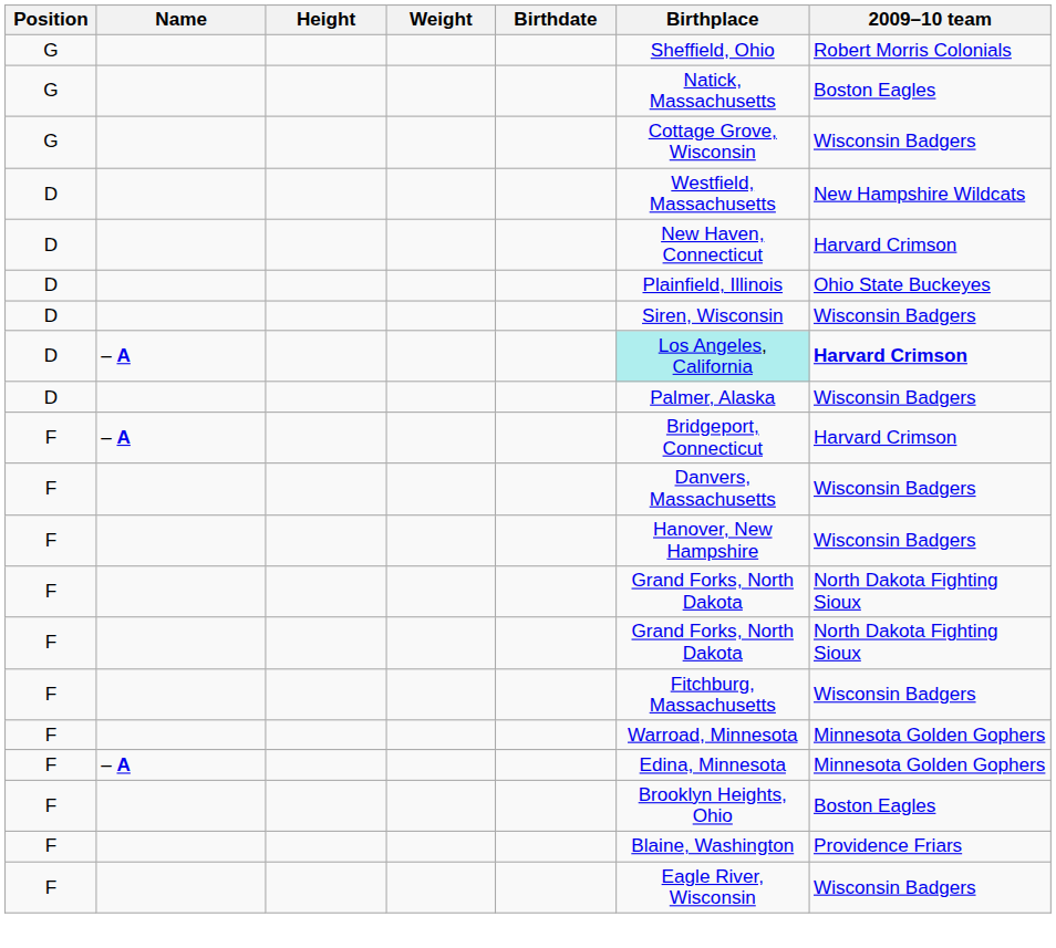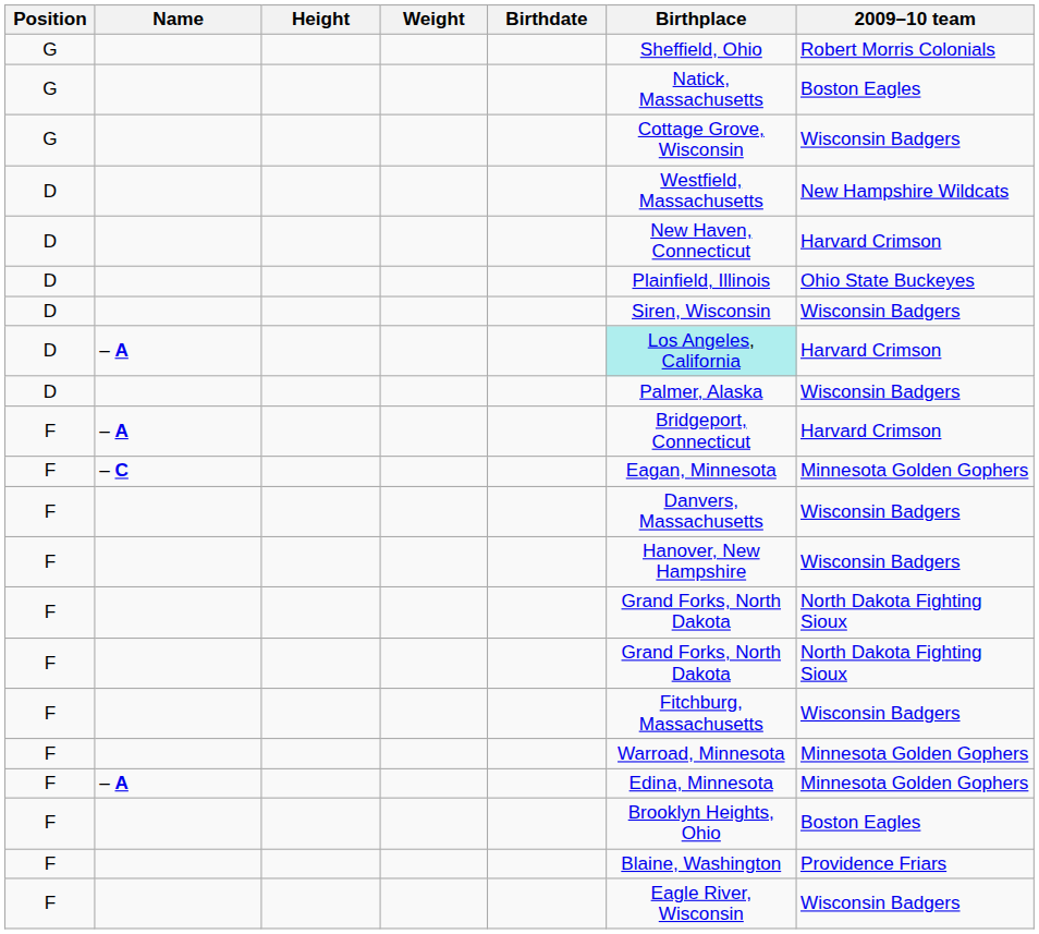 <table class="wikitable sortable" style="width:100%;text-align:center;">
 <tr>
 <th width="05%">Position</th>
 <th width="14%">Name</th>
 <th width="10%">Height</th>
 <th width="09%">Weight</th>
 <th width="10%">Birthdate</th>
 <th width="16%">Birthplace</th>
 <th width="20%">2009–10 team</th>
 </tr>
 <tr>
 <td>G</td>
 <td style="text-align:left;"></td>
 <td></td>
 <td></td>
 <td style="text-align:right;"></td>
 <td><a href='#'>Sheffield, Ohio</a></td>
 <td style="text-align:left;"><a href='#'>Robert Morris Colonials</a></td>
 </tr>
 <tr>
 <td>G</td>
 <td style="text-align:left;"></td>
 <td></td>
 <td></td>
 <td style="text-align:right;"></td>
 <td><a href='#'>Natick, Massachusetts</a></td>
 <td style="text-align:left;"><a href='#'>Boston Eagles</a></td>
 </tr>
 <tr>
 <td>G</td>
 <td style="text-align:left;"></td>
 <td></td>
 <td></td>
 <td style="text-align:right;"></td>
 <td><a href='#'>Cottage Grove, Wisconsin</a></td>
 <td style="text-align:left;"><a href='#'>Wisconsin Badgers</a></td>
 </tr>
 <tr>
 <td>D</td>
 <td style="text-align:left;"></td>
 <td></td>
 <td></td>
 <td style="text-align:right;"></td>
 <td><a href='#'>Westfield, Massachusetts</a></td>
 <td style="text-align:left;"><a href='#'>New Hampshire Wildcats</a></td>
 </tr>
 <tr>
 <td>D</td>
 <td style="text-align:left;"></td>
 <td></td>
 <td></td>
 <td style="text-align:right;"></td>
 <td><a href='#'>New Haven, Connecticut</a></td>
 <td style="text-align:left;"><a href='#'>Harvard Crimson</a></td>
 </tr>
 <tr>
 <td>D</td>
 <td style="text-align:left;"></td>
 <td></td>
 <td></td>
 <td style="text-align:right;"></td>
 <td><a href='#'>Plainfield, Illinois</a></td>
 <td style="text-align:left;"><a href='#'>Ohio State Buckeyes</a></td>
 </tr>
 <tr style="text-align:center;">
 <td>D</td>
 <td style="text-align:left;"></td>
 <td></td>
 <td></td>
 <td style="text-align:right;"></td>
 <td><a href='#'>Siren, Wisconsin</a></td>
 <td style="text-align:left;"><a href='#'>Wisconsin Badgers</a></td>
 </tr>
 <tr>
 <td>D</td>
 <td style="text-align:left;"> – <strong><a href='#'>A</a></strong></td>
 <td></td>
 <td></td>
 <td style="text-align:right;"></td>
 <td style="background: paleturquoise;"><a href='#'>Los Angeles</a>, <a href='#'>California</a></td>
-<td style="text-align:left;"><strong><a href='#'>Harvard Crimson</a></strong></td>
+<td style="text-align:left;"><a href='#'>Harvard Crimson</a></td>
 </tr>
 <tr>
 <td>D</td>
 <td style="text-align:left;"></td>
 <td></td>
 <td></td>
 <td style="text-align:right;"></td>
 <td><a href='#'>Palmer, Alaska</a></td>
 <td style="text-align:left;"><a href='#'>Wisconsin Badgers</a></td>
 </tr>
 <tr>
 <td>F</td>
 <td style="text-align:left;"> – <strong><a href='#'>A</a></strong></td>
 <td></td>
 <td></td>
 <td style="text-align:right;"></td>
 <td><a href='#'>Bridgeport, Connecticut</a></td>
 <td style="text-align:left;"><a href='#'>Harvard Crimson</a></td>
+</tr>
+<tr>
+<td>F</td>
+<td style="text-align:left;"> – <strong><a href='#'>C</a></strong></td>
+<td></td>
+<td></td>
+<td style="text-align:right;"></td>
+<td><a href='#'>Eagan, Minnesota</a></td>
+<td style="text-align:left;"><a href='#'>Minnesota Golden Gophers</a></td>
 </tr>
 <tr>
 <td>F</td>
 <td style="text-align:left;"></td>
 <td></td>
 <td></td>
 <td style="text-align:right;"></td>
 <td><a href='#'>Danvers, Massachusetts</a></td>
 <td style="text-align:left;"><a href='#'>Wisconsin Badgers</a></td>
 </tr>
 <tr>
 <td>F</td>
 <td style="text-align:left;"></td>
 <td></td>
 <td></td>
 <td style="text-align:right;"></td>
 <td><a href='#'>Hanover, New Hampshire</a></td>
 <td style="text-align:left;"><a href='#'>Wisconsin Badgers</a></td>
 </tr>
 <tr>
 <td>F</td>
 <td style="text-align:left;"></td>
 <td></td>
 <td></td>
 <td style="text-align:right;"></td>
 <td><a href='#'>Grand Forks, North Dakota</a></td>
 <td style="text-align:left;"><a href='#'>North Dakota Fighting Sioux</a></td>
 </tr>
 <tr>
 <td>F</td>
 <td style="text-align:left;"></td>
 <td></td>
 <td></td>
 <td style="text-align:right;"></td>
 <td><a href='#'>Grand Forks, North Dakota</a></td>
 <td style="text-align:left;"><a href='#'>North Dakota Fighting Sioux</a></td>
 </tr>
 <tr style="text-align:center;">
 <td>F</td>
 <td style="text-align:left;"></td>
 <td></td>
 <td></td>
 <td style="text-align:right;"></td>
 <td><a href='#'>Fitchburg, Massachusetts</a></td>
 <td style="text-align:left;"><a href='#'>Wisconsin Badgers</a></td>
 </tr>
 <tr>
 <td>F</td>
 <td style="text-align:left;"></td>
 <td></td>
 <td></td>
 <td style="text-align:right;"></td>
 <td><a href='#'>Warroad, Minnesota</a></td>
 <td style="text-align:left;"><a href='#'>Minnesota Golden Gophers</a></td>
 </tr>
 <tr>
 <td>F</td>
 <td style="text-align:left;"> – <strong><a href='#'>A</a></strong></td>
 <td></td>
 <td></td>
 <td style="text-align:right;"></td>
 <td><a href='#'>Edina, Minnesota</a></td>
 <td style="text-align:left;"><a href='#'>Minnesota Golden Gophers</a></td>
 </tr>
 <tr style="text-align:center;">
 <td>F</td>
 <td style="text-align:left;"></td>
 <td></td>
 <td></td>
 <td style="text-align:right;"></td>
 <td><a href='#'>Brooklyn Heights, Ohio</a></td>
 <td style="text-align:left;"><a href='#'>Boston Eagles</a></td>
 </tr>
 <tr>
 <td>F</td>
 <td style="text-align:left;"></td>
 <td></td>
 <td></td>
 <td style="text-align:right;"></td>
 <td><a href='#'>Blaine, Washington</a></td>
 <td style="text-align:left;"><a href='#'>Providence Friars</a></td>
 </tr>
 <tr>
 <td>F</td>
 <td style="text-align:left;"></td>
 <td></td>
 <td></td>
 <td style="text-align:right;"></td>
 <td><a href='#'>Eagle River, Wisconsin</a></td>
 <td style="text-align:left;"><a href='#'>Wisconsin Badgers</a></td>
 </tr>
 </table>
